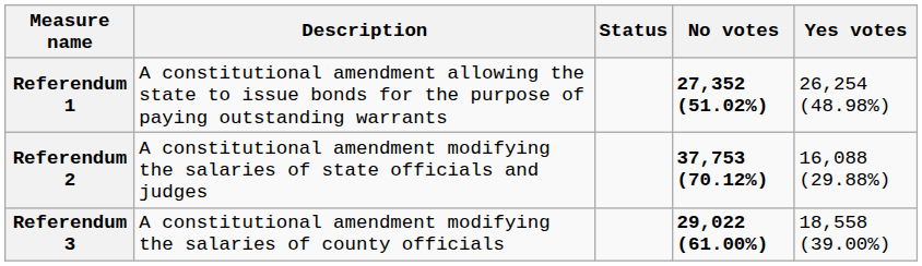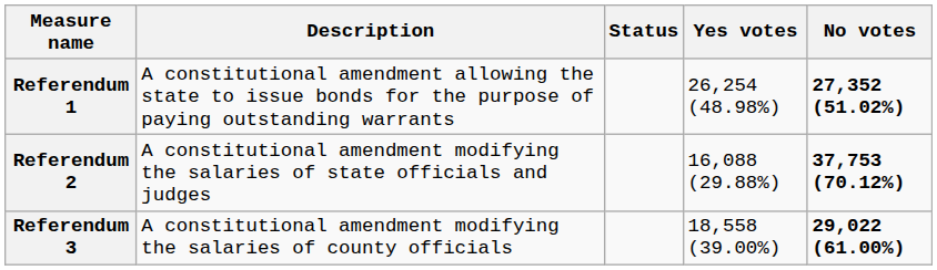 <table class="wikitable sortable plainrowheaders" style="width:100%">
 <tr>
 <th scope="col">Measure name</th>
 <th class="unsortable" scope="col">Description</th>
 <th scope="col">Status</th>
+<th scope="col">Yes votes</th>
 <th scope="col">No votes</th>
-<th scope="col">Yes votes</th>
 </tr>
 <tr>
 <th scope="row">Referendum 1</th>
 <td>A constitutional amendment allowing the state to issue bonds for the purpose of paying outstanding warrants</td>
 <td></td>
+<td>26,254 (48.98%)</td>
 <td><strong>27,352 (51.02%)</strong></td>
-<td>26,254 (48.98%)</td>
 </tr>
 <tr>
 <th scope="row">Referendum 2</th>
 <td>A constitutional amendment modifying the salaries of state officials and judges</td>
 <td></td>
+<td>16,088 (29.88%)</td>
 <td><strong>37,753 (70.12%)</strong></td>
-<td>16,088 (29.88%)</td>
 </tr>
 <tr>
 <th scope="row">Referendum 3</th>
 <td>A constitutional amendment modifying the salaries of county officials</td>
 <td></td>
+<td>18,558 (39.00%)</td>
 <td><strong>29,022 (61.00%)</strong></td>
-<td>18,558 (39.00%)</td>
 </tr>
 </table>
